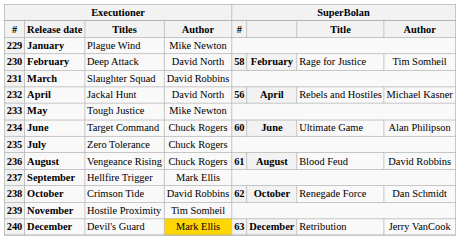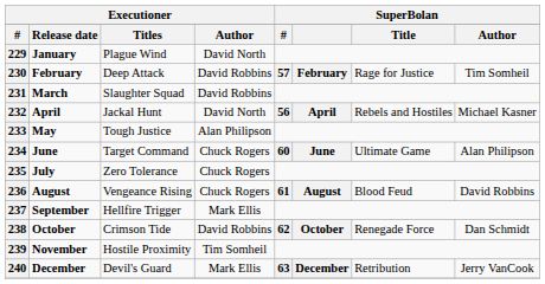 <table class="wikitable plainrowheaders sortable" style="margin-right: 0;">
 <tr>
 <th colspan="4" style="background: #;">Executioner</th>
 <th colspan="4" style="background: #;">SuperBolan</th>
 </tr>
 <tr>
 </tr>
 <tr>
 <th scope="col">#</th>
 <th scope="col">Release date</th>
 <th scope="col">Titles</th>
 <th scope="col">Author</th>
 <th scope="col">#</th>
 <th scope="col"></th>
 <th scope="col">Title</th>
 <th scope="col">Author</th>
 </tr>
 <tr>
 <th scope="row" style="text-align:center;"><strong>229</strong></th>
 <td><strong>January</strong></td>
 <td>Plague Wind</td>
-<td style="text-align:center;">Mike Newton</td>
+<td style="text-align:center;">David North</td>
 </tr>
 <tr>
 <th scope="row" style="text-align:center;"><strong>230</strong></th>
 <td><strong>February</strong></td>
 <td>Deep Attack</td>
-<td style="text-align:center;">David North</td>
-<th scope="row" style="text-align:center;"><strong>58</strong></th>
+<td style="text-align:center;">David Robbins</td>
+<th scope="row" style="text-align:center;"><strong>57</strong></th>
 <th scope="row" style="text-align:center;"><strong>February</strong></th>
 <td>Rage for Justice</td>
 <td style="text-align:center;">Tim Somheil</td>
 </tr>
 <tr>
 <th scope="row" style="text-align:center;"><strong>231</strong></th>
 <td><strong>March</strong></td>
 <td>Slaughter Squad</td>
 <td style="text-align:center;">David Robbins</td>
 </tr>
 <tr>
 <th scope="row" style="text-align:center;"><strong>232</strong></th>
 <td><strong>April</strong></td>
 <td>Jackal Hunt</td>
 <td style="text-align:center;">David North</td>
 <th scope="row" style="text-align:center;"><strong>56</strong></th>
 <th scope="row" style="text-align:center;"><strong>April</strong></th>
 <td>Rebels and Hostiles</td>
 <td style="text-align:center;">Michael Kasner</td>
 </tr>
 <tr>
 <th scope="row" style="text-align:center;"><strong>233</strong></th>
 <td><strong>May</strong></td>
 <td>Tough Justice</td>
-<td style="text-align:center;">Mike Newton</td>
+<td style="text-align:center;">Alan Philipson</td>
 </tr>
 <tr>
 <th scope="row" style="text-align:center;"><strong>234</strong></th>
 <td><strong>June</strong></td>
 <td>Target Command</td>
 <td style="text-align:center;">Chuck Rogers</td>
 <th scope="row" style="text-align:center;"><strong>60</strong></th>
 <th scope="row" style="text-align:center;"><strong>June</strong></th>
 <td>Ultimate Game</td>
 <td style="text-align:center;">Alan Philipson</td>
 </tr>
 <tr>
 <th scope="row" style="text-align:center;"><strong>235</strong></th>
 <td><strong>July</strong></td>
 <td>Zero Tolerance</td>
 <td style="text-align:center;">Chuck Rogers</td>
 </tr>
 <tr>
 <th scope="row" style="text-align:center;"><strong>236</strong></th>
 <td><strong>August</strong></td>
 <td>Vengeance Rising</td>
 <td style="text-align:center;">Chuck Rogers</td>
 <th scope="row" style="text-align:center;"><strong>61</strong></th>
 <th scope="row" style="text-align:center;"><strong>August</strong></th>
 <td>Blood Feud</td>
 <td style="text-align:center;">David Robbins</td>
 </tr>
 <tr>
 <th scope="row" style="text-align:center;"><strong>237</strong></th>
 <td><strong>September</strong></td>
 <td>Hellfire Trigger</td>
 <td style="text-align:center;">Mark Ellis</td>
 </tr>
 <tr>
 <th scope="row" style="text-align:center;"><strong>238</strong></th>
 <td><strong>October</strong></td>
 <td>Crimson Tide</td>
 <td style="text-align:center;">David Robbins</td>
 <th scope="row" style="text-align:center;"><strong>62</strong></th>
 <th scope="row" style="text-align:center;"><strong>October</strong></th>
 <td>Renegade Force</td>
 <td style="text-align:center;">Dan Schmidt</td>
 </tr>
 <tr>
 <th scope="row" style="text-align:center;"><strong>239</strong></th>
 <td><strong>November</strong></td>
 <td>Hostile Proximity</td>
 <td style="text-align:center;">Tim Somheil</td>
 </tr>
 <tr>
 <th scope="row" style="text-align:center;"><strong>240</strong></th>
 <td><strong>December</strong></td>
 <td>Devil's Guard</td>
-<td style="background: gold; text-align:center;">Mark Ellis</td>
+<td style="text-align:center;">Mark Ellis</td>
 <th scope="row" style="text-align:center;"><strong>63</strong></th>
 <th scope="row" style="text-align:center;"><strong>December</strong></th>
 <td>Retribution</td>
 <td style="text-align:center;">Jerry VanCook</td>
 </tr>
 <tr>
 </tr>
 </table>
